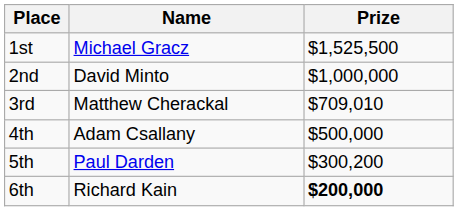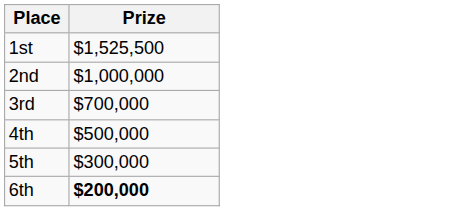 <table class="wikitable">
 <tr>
 <th width="50">Place</th>
-<th width="200">Name</th>
 <th width="125">Prize</th>
 </tr>
 <tr>
 <td>1st</td>
-<td><a href='#'>Michael Gracz</a></td>
 <td>$1,525,500</td>
 </tr>
 <tr>
 <td>2nd</td>
-<td>David Minto</td>
 <td>$1,000,000</td>
 </tr>
 <tr>
 <td>3rd</td>
-<td>Matthew Cherackal</td>
-<td>$709,010</td>
+<td>$700,000</td>
 </tr>
 <tr>
 <td>4th</td>
-<td>Adam Csallany</td>
 <td>$500,000</td>
 </tr>
 <tr>
 <td>5th</td>
-<td><a href='#'>Paul Darden</a></td>
-<td>$300,200</td>
+<td>$300,000</td>
 </tr>
 <tr>
 <td>6th</td>
-<td>Richard Kain</td>
 <td><strong>$200,000</strong></td>
 </tr>
 </table>
